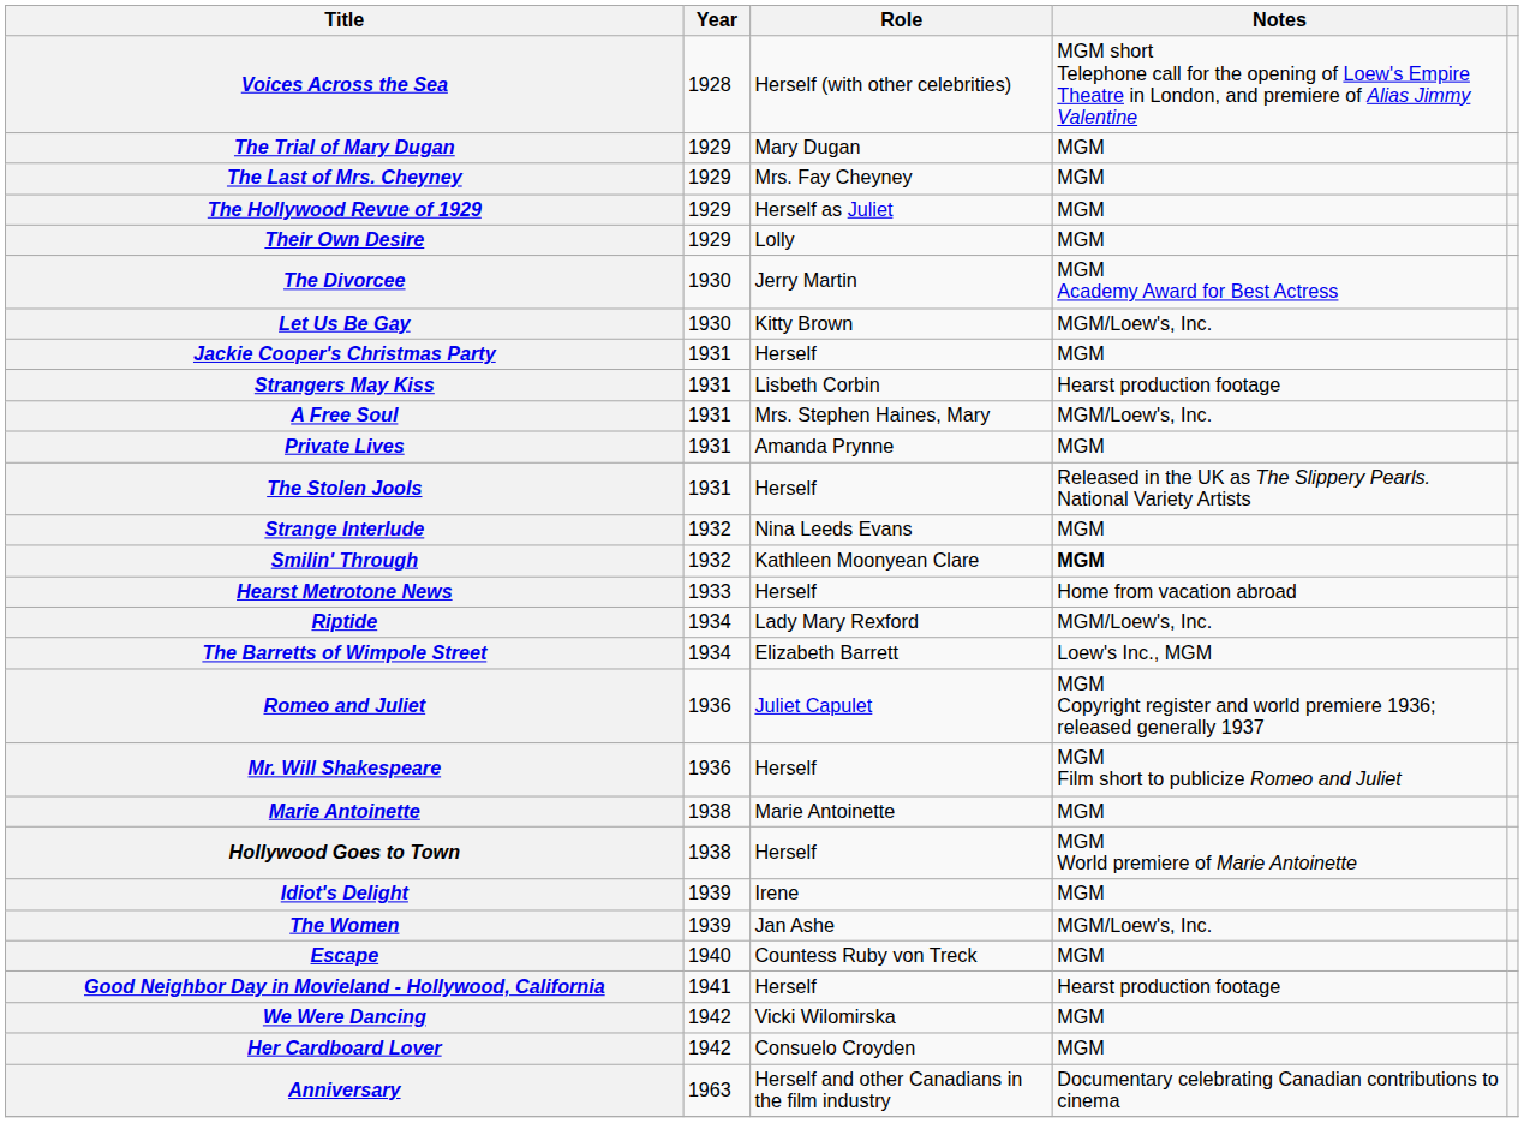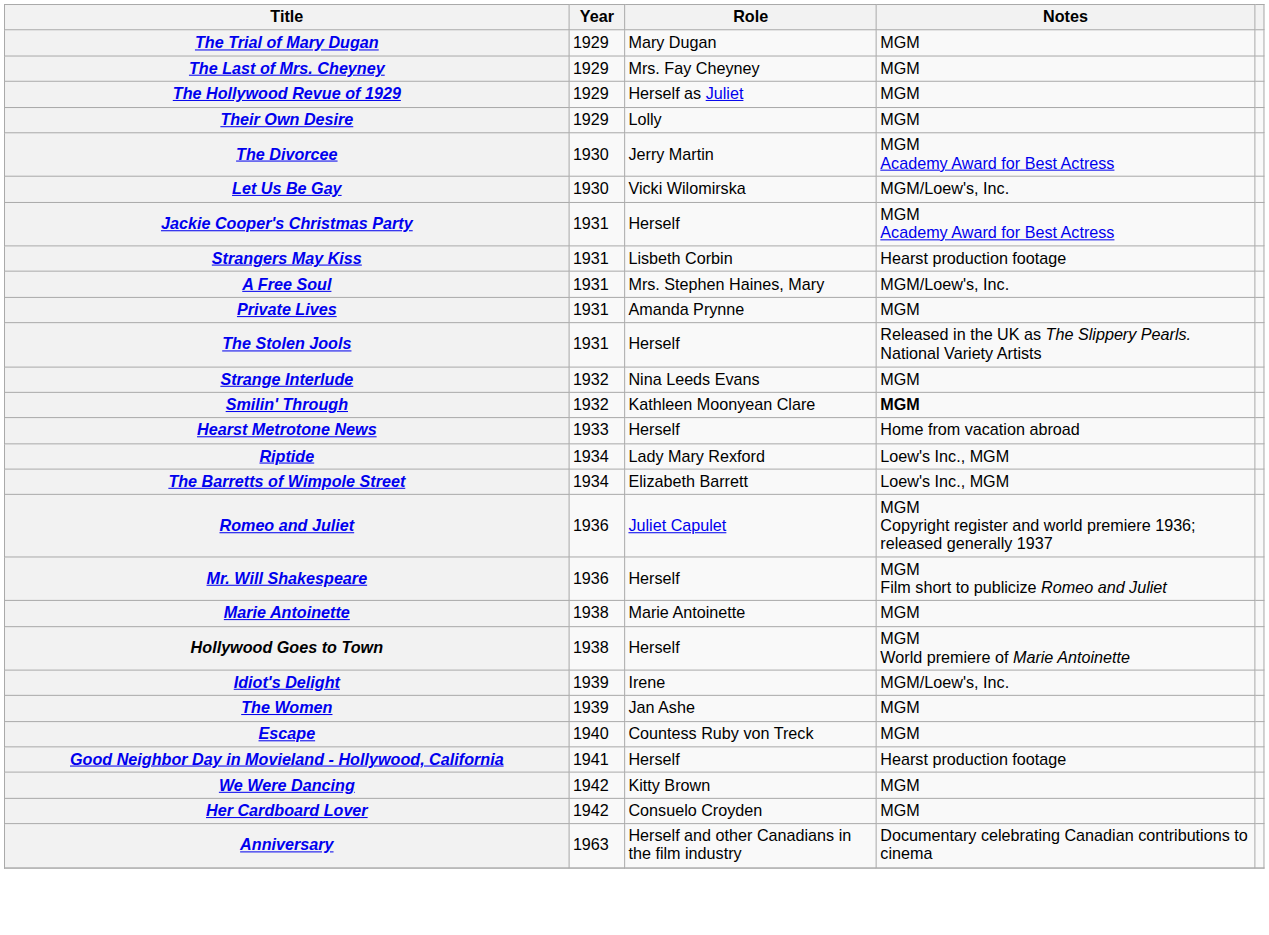 <table class="wikitable sortable plainrowheaders">
 <tr>
 <th scope="col">Title</th>
 <th scope="col">Year</th>
 <th scope="col" width = 20% class="unsortable">Role</th>
 <th scope="col" width = 30% class="unsortable">Notes</th>
 <th scope="col" class="unsortable"></th>
-</tr>
-<tr>
-<th scope="row"><em><a href='#'>Voices Across the Sea</a></em></th>
-<td>1928</td>
-<td>Herself (with other celebrities)</td>
-<td>MGM short<br>Telephone call for the opening of <a href='#'>Loew's Empire Theatre</a> in London, and premiere of <em><a href='#'>Alias Jimmy Valentine</a></em></td>
-<td align="center"></td>
 </tr>
 <tr>
 <th scope="row" data-sort-value="Trial of Mary Dugan, The"><em><a href='#'>The Trial of Mary Dugan</a></em></th>
 <td>1929</td>
 <td>Mary Dugan</td>
 <td>MGM</td>
 <td align="center"></td>
 </tr>
 <tr>
 <th scope="row" data-sort-value="Last of Mrs. Cheyney, The"><em><a href='#'>The Last of Mrs. Cheyney</a></em></th>
 <td>1929</td>
 <td>Mrs. Fay Cheyney</td>
 <td>MGM</td>
 <td align="center"></td>
 </tr>
 <tr>
 <th scope="row" data-sort-value="Hollywood Revue of 1929, The"><em><a href='#'>The Hollywood Revue of 1929</a></em></th>
 <td>1929</td>
 <td>Herself as <a href='#'>Juliet</a></td>
 <td>MGM</td>
 <td align="center"></td>
 </tr>
 <tr>
 <th scope="row"><em><a href='#'>Their Own Desire</a></em></th>
 <td>1929</td>
 <td>Lolly</td>
 <td>MGM</td>
 <td align="center"></td>
 </tr>
 <tr>
 <th scope="row" data-sort-value="Divorcee, The"><em><a href='#'>The Divorcee</a></em></th>
 <td>1930</td>
 <td>Jerry Martin</td>
 <td>MGM<br><a href='#'>Academy Award for Best Actress</a></td>
 <td align="center"></td>
 </tr>
 <tr>
 <th scope="row"><em><a href='#'>Let Us Be Gay</a></em></th>
 <td>1930</td>
-<td>Kitty Brown</td>
+<td>Vicki Wilomirska</td>
 <td>MGM/Loew's, Inc.</td>
 <td align="center"></td>
 </tr>
 <tr>
 <th scope="row"><em><a href='#'>Jackie Cooper's Christmas Party</a></em></th>
 <td>1931</td>
 <td>Herself</td>
-<td>MGM</td>
+<td>MGM<br><a href='#'>Academy Award for Best Actress</a></td>
 <td align="center"></td>
 </tr>
 <tr>
 <th scope="row"><em><a href='#'>Strangers May Kiss</a></em></th>
 <td>1931</td>
 <td>Lisbeth Corbin</td>
 <td>Hearst production footage</td>
 <td align="center"></td>
 </tr>
 <tr>
 <th scope="row" data-sort-value="Free Soul, A"><em><a href='#'>A Free Soul</a></em></th>
 <td>1931</td>
 <td>Mrs. Stephen Haines, Mary</td>
 <td>MGM/Loew's, Inc.</td>
 <td align="center"></td>
 </tr>
 <tr>
 <th scope="row"><em><a href='#'>Private Lives</a></em></th>
 <td>1931</td>
 <td>Amanda Prynne</td>
 <td>MGM</td>
 <td align="center"></td>
 </tr>
 <tr>
 <th scope="row" data-sort-value="Stolen Jools, The"><em><a href='#'>The Stolen Jools</a></em></th>
 <td>1931</td>
 <td>Herself</td>
 <td>Released in the UK as <em>The Slippery Pearls.</em> National Variety Artists</td>
 <td align="center"></td>
 </tr>
 <tr>
 <th scope="row"><em><a href='#'>Strange Interlude</a></em></th>
 <td>1932</td>
 <td>Nina Leeds Evans</td>
 <td>MGM</td>
 <td align="center"></td>
 </tr>
 <tr>
 <th scope="row"><em><a href='#'>Smilin' Through</a></em></th>
 <td>1932</td>
 <td>Kathleen Moonyean Clare</td>
 <td><strong>MGM</strong></td>
 <td align="center"></td>
 </tr>
 <tr>
 <th scope="row"><em><a href='#'>Hearst Metrotone News</a></em></th>
 <td>1933</td>
 <td>Herself</td>
 <td>Home from vacation abroad</td>
 <td align="center"></td>
 </tr>
 <tr>
 <th scope="row"><em><a href='#'>Riptide</a></em></th>
 <td>1934</td>
 <td>Lady Mary Rexford</td>
-<td>MGM/Loew's, Inc.</td>
+<td>Loew's Inc., MGM</td>
 <td align="center"></td>
 </tr>
 <tr>
 <th scope="row" data-sort-value="Barretts of Wimpole Street, The"><em><a href='#'>The Barretts of Wimpole Street</a></em></th>
 <td>1934</td>
 <td>Elizabeth Barrett</td>
 <td>Loew's Inc., MGM</td>
 <td align="center"></td>
 </tr>
 <tr>
 <th scope="row"><em><a href='#'>Romeo and Juliet</a></em></th>
 <td>1936</td>
 <td><a href='#'>Juliet Capulet</a></td>
 <td>MGM<br>Copyright register and world premiere 1936; released generally 1937</td>
 <td align="center"></td>
 </tr>
 <tr>
 <th scope="row"><em><a href='#'>Mr. Will Shakespeare</a></em></th>
 <td>1936</td>
 <td>Herself</td>
 <td>MGM<br>Film short to publicize <em>Romeo and Juliet</em></td>
 <td align="center"></td>
 </tr>
 <tr>
 <th scope="row"><em><a href='#'>Marie Antoinette</a></em></th>
 <td>1938</td>
 <td>Marie Antoinette</td>
 <td>MGM</td>
 <td align="center"></td>
 </tr>
 <tr>
 <th scope="row"><em>Hollywood Goes to Town</em></th>
 <td>1938</td>
 <td>Herself</td>
 <td>MGM<br>World premiere of <em>Marie Antoinette</em></td>
 <td align="center"></td>
 </tr>
 <tr>
 <th scope="row"><em><a href='#'>Idiot's Delight</a></em></th>
 <td>1939</td>
 <td>Irene</td>
-<td>MGM</td>
+<td>MGM/Loew's, Inc.</td>
 <td align="center"></td>
 </tr>
 <tr>
 <th scope="row" data-sort-value="Women, The"><em><a href='#'>The Women</a></em></th>
 <td>1939</td>
 <td>Jan Ashe</td>
-<td>MGM/Loew's, Inc.</td>
+<td>MGM</td>
 <td align="center"></td>
 </tr>
 <tr>
 <th scope="row"><em><a href='#'>Escape</a></em></th>
 <td>1940</td>
 <td>Countess Ruby von Treck</td>
 <td>MGM</td>
 <td align="center"></td>
 </tr>
 <tr>
 <th scope="row"><em><a href='#'>Good Neighbor Day in Movieland - Hollywood, California</a></em></th>
 <td>1941</td>
 <td>Herself</td>
 <td>Hearst production footage</td>
 <td align="center"></td>
 </tr>
 <tr>
 <th scope="row"><em><a href='#'>We Were Dancing</a></em></th>
 <td>1942</td>
-<td>Vicki Wilomirska</td>
+<td>Kitty Brown</td>
 <td>MGM</td>
 <td align="center"></td>
 </tr>
 <tr>
 <th scope="row"><em><a href='#'>Her Cardboard Lover</a></em></th>
 <td>1942</td>
 <td>Consuelo Croyden</td>
 <td>MGM</td>
 <td align="center"></td>
 </tr>
 <tr>
 <th scope="row"><em><a href='#'>Anniversary</a></em></th>
 <td>1963</td>
 <td>Herself and other Canadians in the film industry</td>
 <td>Documentary celebrating Canadian contributions to cinema</td>
 <td align="center"></td>
 </tr>
 <tr>
 </tr>
 </table>
